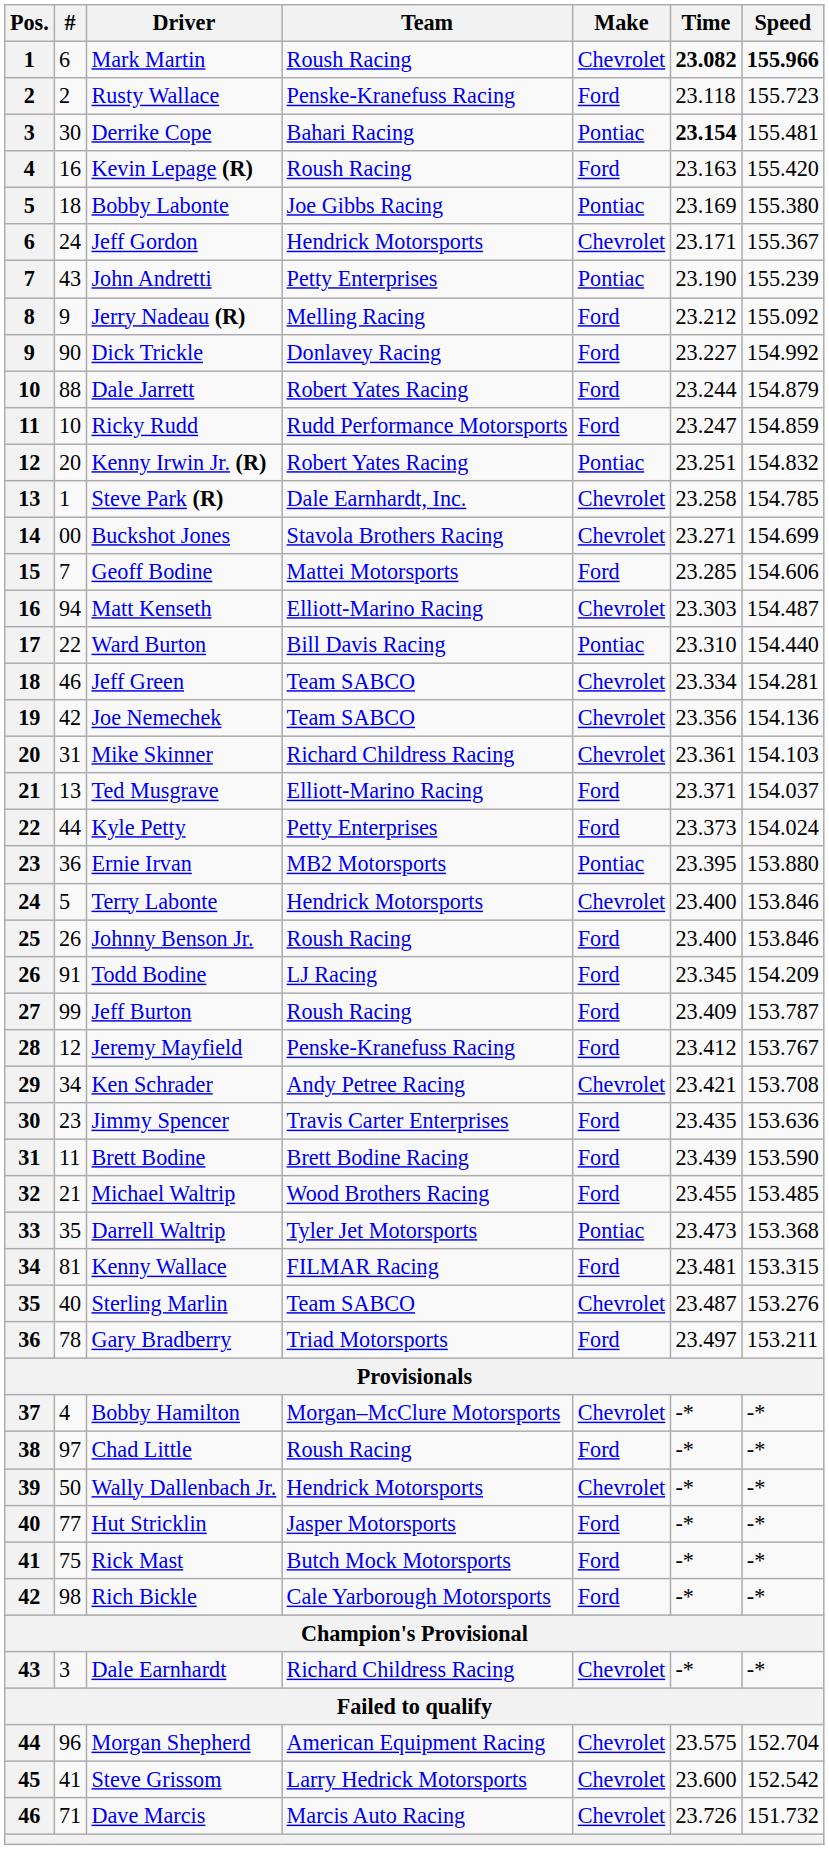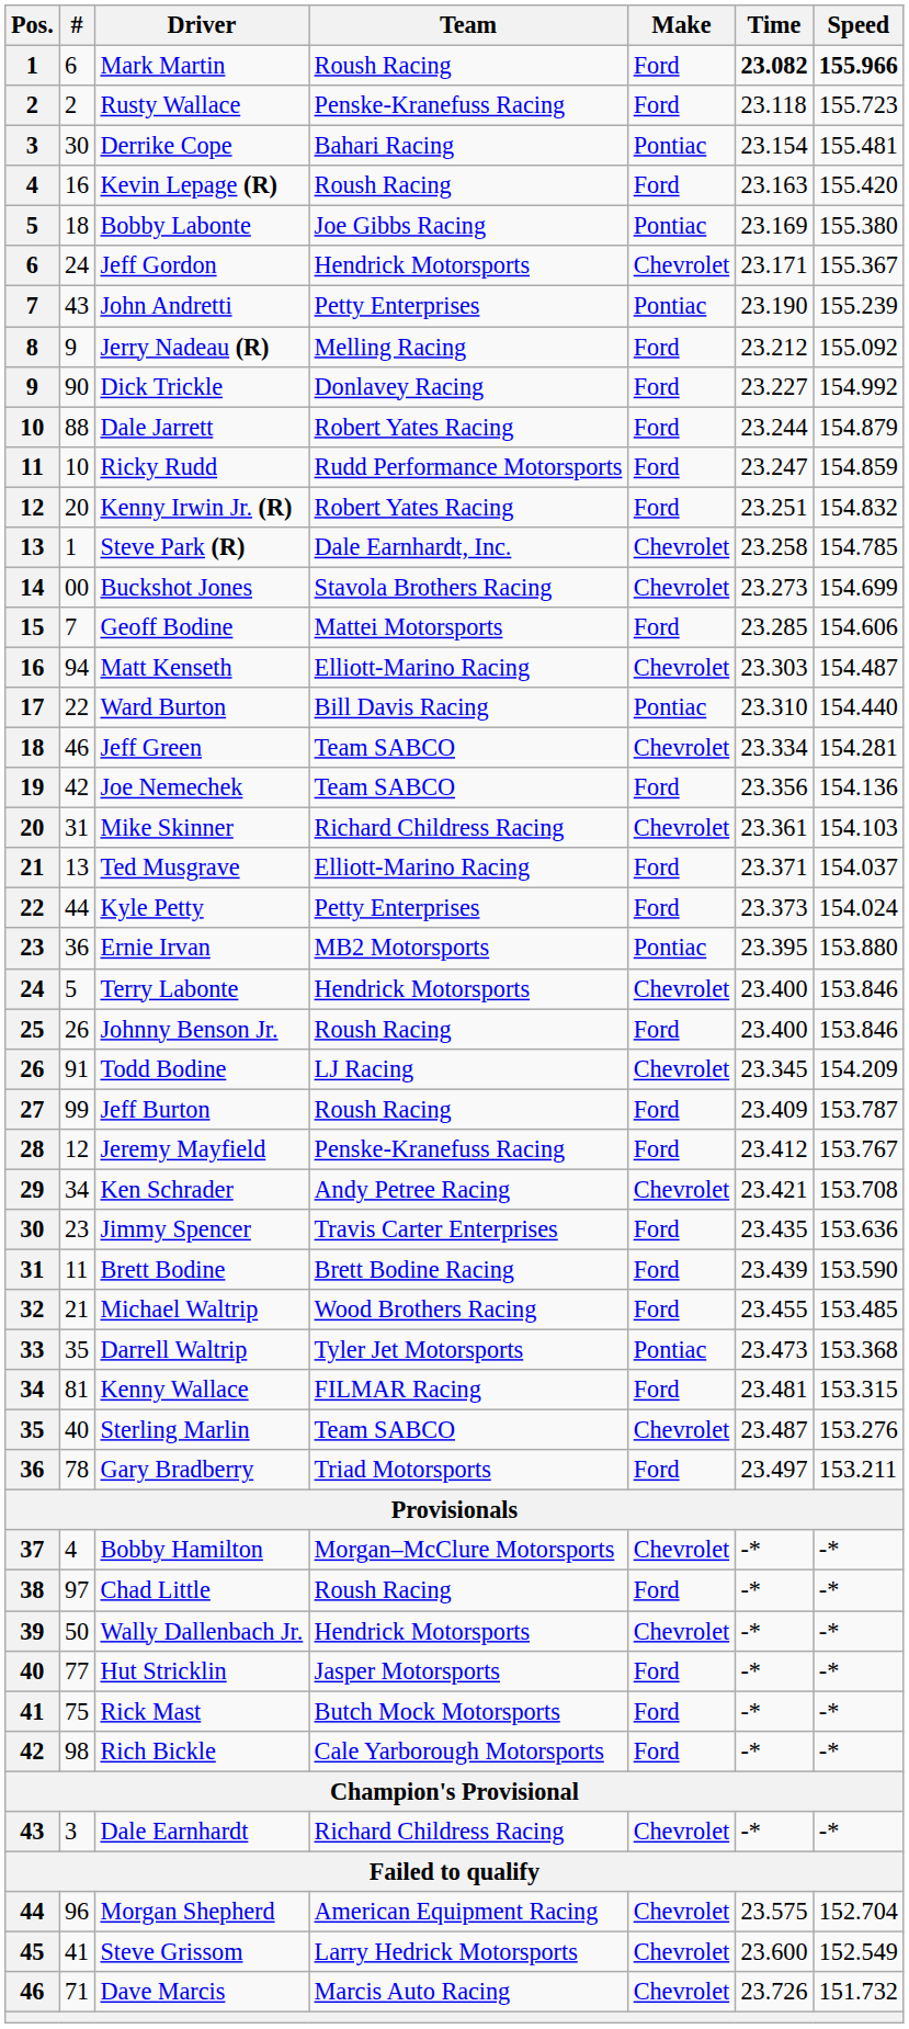 <table class="wikitable" style="font-size:95%">
 <tr>
 <th>Pos.</th>
 <th>#</th>
 <th>Driver</th>
 <th>Team</th>
 <th>Make</th>
 <th>Time</th>
 <th>Speed</th>
 </tr>
 <tr>
 <th>1</th>
 <td>6</td>
 <td><a href='#'>Mark Martin</a></td>
 <td><a href='#'>Roush Racing</a></td>
-<td><a href='#'>Chevrolet</a></td>
+<td><a href='#'>Ford</a></td>
 <td><strong>23.082</strong></td>
 <td><strong>155.966</strong></td>
 </tr>
 <tr>
 <th>2</th>
 <td>2</td>
 <td><a href='#'>Rusty Wallace</a></td>
 <td><a href='#'>Penske-Kranefuss Racing</a></td>
 <td><a href='#'>Ford</a></td>
 <td>23.118</td>
 <td>155.723</td>
 </tr>
 <tr>
 <th>3</th>
 <td>30</td>
 <td><a href='#'>Derrike Cope</a></td>
 <td><a href='#'>Bahari Racing</a></td>
 <td><a href='#'>Pontiac</a></td>
-<td><strong>23.154</strong></td>
+<td>23.154</td>
 <td>155.481</td>
 </tr>
 <tr>
 <th>4</th>
 <td>16</td>
 <td><a href='#'>Kevin Lepage</a> <strong>(R)</strong></td>
 <td><a href='#'>Roush Racing</a></td>
 <td><a href='#'>Ford</a></td>
 <td>23.163</td>
 <td>155.420</td>
 </tr>
 <tr>
 <th>5</th>
 <td>18</td>
 <td><a href='#'>Bobby Labonte</a></td>
 <td><a href='#'>Joe Gibbs Racing</a></td>
 <td><a href='#'>Pontiac</a></td>
 <td>23.169</td>
 <td>155.380</td>
 </tr>
 <tr>
 <th>6</th>
 <td>24</td>
 <td><a href='#'>Jeff Gordon</a></td>
 <td><a href='#'>Hendrick Motorsports</a></td>
 <td><a href='#'>Chevrolet</a></td>
 <td>23.171</td>
 <td>155.367</td>
 </tr>
 <tr>
 <th>7</th>
 <td>43</td>
 <td><a href='#'>John Andretti</a></td>
 <td><a href='#'>Petty Enterprises</a></td>
 <td><a href='#'>Pontiac</a></td>
 <td>23.190</td>
 <td>155.239</td>
 </tr>
 <tr>
 <th>8</th>
 <td>9</td>
 <td><a href='#'>Jerry Nadeau</a> <strong>(R)</strong></td>
 <td><a href='#'>Melling Racing</a></td>
 <td><a href='#'>Ford</a></td>
 <td>23.212</td>
 <td>155.092</td>
 </tr>
 <tr>
 <th>9</th>
 <td>90</td>
 <td><a href='#'>Dick Trickle</a></td>
 <td><a href='#'>Donlavey Racing</a></td>
 <td><a href='#'>Ford</a></td>
 <td>23.227</td>
 <td>154.992</td>
 </tr>
 <tr>
 <th>10</th>
 <td>88</td>
 <td><a href='#'>Dale Jarrett</a></td>
 <td><a href='#'>Robert Yates Racing</a></td>
 <td><a href='#'>Ford</a></td>
 <td>23.244</td>
 <td>154.879</td>
 </tr>
 <tr>
 <th>11</th>
 <td>10</td>
 <td><a href='#'>Ricky Rudd</a></td>
 <td><a href='#'>Rudd Performance Motorsports</a></td>
 <td><a href='#'>Ford</a></td>
 <td>23.247</td>
 <td>154.859</td>
 </tr>
 <tr>
 <th>12</th>
 <td>20</td>
 <td><a href='#'>Kenny Irwin Jr.</a> <strong>(R)</strong></td>
 <td><a href='#'>Robert Yates Racing</a></td>
-<td><a href='#'>Pontiac</a></td>
+<td><a href='#'>Ford</a></td>
 <td>23.251</td>
 <td>154.832</td>
 </tr>
 <tr>
 <th>13</th>
 <td>1</td>
 <td><a href='#'>Steve Park</a> <strong>(R)</strong></td>
 <td><a href='#'>Dale Earnhardt, Inc.</a></td>
 <td><a href='#'>Chevrolet</a></td>
 <td>23.258</td>
 <td>154.785</td>
 </tr>
 <tr>
 <th>14</th>
 <td>00</td>
 <td><a href='#'>Buckshot Jones</a></td>
 <td><a href='#'>Stavola Brothers Racing</a></td>
 <td><a href='#'>Chevrolet</a></td>
-<td>23.271</td>
+<td>23.273</td>
 <td>154.699</td>
 </tr>
 <tr>
 <th>15</th>
 <td>7</td>
 <td><a href='#'>Geoff Bodine</a></td>
 <td><a href='#'>Mattei Motorsports</a></td>
 <td><a href='#'>Ford</a></td>
 <td>23.285</td>
 <td>154.606</td>
 </tr>
 <tr>
 <th>16</th>
 <td>94</td>
 <td><a href='#'>Matt Kenseth</a></td>
 <td><a href='#'>Elliott-Marino Racing</a></td>
 <td><a href='#'>Chevrolet</a></td>
 <td>23.303</td>
 <td>154.487</td>
 </tr>
 <tr>
 <th>17</th>
 <td>22</td>
 <td><a href='#'>Ward Burton</a></td>
 <td><a href='#'>Bill Davis Racing</a></td>
 <td><a href='#'>Pontiac</a></td>
 <td>23.310</td>
 <td>154.440</td>
 </tr>
 <tr>
 <th>18</th>
 <td>46</td>
 <td><a href='#'>Jeff Green</a></td>
 <td><a href='#'>Team SABCO</a></td>
 <td><a href='#'>Chevrolet</a></td>
 <td>23.334</td>
 <td>154.281</td>
 </tr>
 <tr>
 <th>19</th>
 <td>42</td>
 <td><a href='#'>Joe Nemechek</a></td>
 <td><a href='#'>Team SABCO</a></td>
-<td><a href='#'>Chevrolet</a></td>
+<td><a href='#'>Ford</a></td>
 <td>23.356</td>
 <td>154.136</td>
 </tr>
 <tr>
 <th>20</th>
 <td>31</td>
 <td><a href='#'>Mike Skinner</a></td>
 <td><a href='#'>Richard Childress Racing</a></td>
 <td><a href='#'>Chevrolet</a></td>
 <td>23.361</td>
 <td>154.103</td>
 </tr>
 <tr>
 <th>21</th>
 <td>13</td>
 <td><a href='#'>Ted Musgrave</a></td>
 <td><a href='#'>Elliott-Marino Racing</a></td>
 <td><a href='#'>Ford</a></td>
 <td>23.371</td>
 <td>154.037</td>
 </tr>
 <tr>
 <th>22</th>
 <td>44</td>
 <td><a href='#'>Kyle Petty</a></td>
 <td><a href='#'>Petty Enterprises</a></td>
 <td><a href='#'>Ford</a></td>
 <td>23.373</td>
 <td>154.024</td>
 </tr>
 <tr>
 <th>23</th>
 <td>36</td>
 <td><a href='#'>Ernie Irvan</a></td>
 <td><a href='#'>MB2 Motorsports</a></td>
 <td><a href='#'>Pontiac</a></td>
 <td>23.395</td>
 <td>153.880</td>
 </tr>
 <tr>
 <th>24</th>
 <td>5</td>
 <td><a href='#'>Terry Labonte</a></td>
 <td><a href='#'>Hendrick Motorsports</a></td>
 <td><a href='#'>Chevrolet</a></td>
 <td>23.400</td>
 <td>153.846</td>
 </tr>
 <tr>
 <th>25</th>
 <td>26</td>
 <td><a href='#'>Johnny Benson Jr.</a></td>
 <td><a href='#'>Roush Racing</a></td>
 <td><a href='#'>Ford</a></td>
 <td>23.400</td>
 <td>153.846</td>
 </tr>
 <tr>
 <th>26</th>
 <td>91</td>
 <td><a href='#'>Todd Bodine</a></td>
 <td><a href='#'>LJ Racing</a></td>
-<td><a href='#'>Ford</a></td>
+<td><a href='#'>Chevrolet</a></td>
 <td>23.345</td>
 <td>154.209</td>
 </tr>
 <tr>
 <th>27</th>
 <td>99</td>
 <td><a href='#'>Jeff Burton</a></td>
 <td><a href='#'>Roush Racing</a></td>
 <td><a href='#'>Ford</a></td>
 <td>23.409</td>
 <td>153.787</td>
 </tr>
 <tr>
 <th>28</th>
 <td>12</td>
 <td><a href='#'>Jeremy Mayfield</a></td>
 <td><a href='#'>Penske-Kranefuss Racing</a></td>
 <td><a href='#'>Ford</a></td>
 <td>23.412</td>
 <td>153.767</td>
 </tr>
 <tr>
 <th>29</th>
 <td>34</td>
 <td><a href='#'>Ken Schrader</a></td>
 <td><a href='#'>Andy Petree Racing</a></td>
 <td><a href='#'>Chevrolet</a></td>
 <td>23.421</td>
 <td>153.708</td>
 </tr>
 <tr>
 <th>30</th>
 <td>23</td>
 <td><a href='#'>Jimmy Spencer</a></td>
 <td><a href='#'>Travis Carter Enterprises</a></td>
 <td><a href='#'>Ford</a></td>
 <td>23.435</td>
 <td>153.636</td>
 </tr>
 <tr>
 <th>31</th>
 <td>11</td>
 <td><a href='#'>Brett Bodine</a></td>
 <td><a href='#'>Brett Bodine Racing</a></td>
 <td><a href='#'>Ford</a></td>
 <td>23.439</td>
 <td>153.590</td>
 </tr>
 <tr>
 <th>32</th>
 <td>21</td>
 <td><a href='#'>Michael Waltrip</a></td>
 <td><a href='#'>Wood Brothers Racing</a></td>
 <td><a href='#'>Ford</a></td>
 <td>23.455</td>
 <td>153.485</td>
 </tr>
 <tr>
 <th>33</th>
 <td>35</td>
 <td><a href='#'>Darrell Waltrip</a></td>
 <td><a href='#'>Tyler Jet Motorsports</a></td>
 <td><a href='#'>Pontiac</a></td>
 <td>23.473</td>
 <td>153.368</td>
 </tr>
 <tr>
 <th>34</th>
 <td>81</td>
 <td><a href='#'>Kenny Wallace</a></td>
 <td><a href='#'>FILMAR Racing</a></td>
 <td><a href='#'>Ford</a></td>
 <td>23.481</td>
 <td>153.315</td>
 </tr>
 <tr>
 <th>35</th>
 <td>40</td>
 <td><a href='#'>Sterling Marlin</a></td>
 <td><a href='#'>Team SABCO</a></td>
 <td><a href='#'>Chevrolet</a></td>
 <td>23.487</td>
 <td>153.276</td>
 </tr>
 <tr>
 <th>36</th>
 <td>78</td>
 <td><a href='#'>Gary Bradberry</a></td>
 <td><a href='#'>Triad Motorsports</a></td>
 <td><a href='#'>Ford</a></td>
 <td>23.497</td>
 <td>153.211</td>
 </tr>
 <tr>
 <th colspan="7">Provisionals</th>
 </tr>
 <tr>
 <th>37</th>
 <td>4</td>
 <td><a href='#'>Bobby Hamilton</a></td>
 <td><a href='#'>Morgan–McClure Motorsports</a></td>
 <td><a href='#'>Chevrolet</a></td>
 <td>-*</td>
 <td>-*</td>
 </tr>
 <tr>
 <th>38</th>
 <td>97</td>
 <td><a href='#'>Chad Little</a></td>
 <td><a href='#'>Roush Racing</a></td>
 <td><a href='#'>Ford</a></td>
 <td>-*</td>
 <td>-*</td>
 </tr>
 <tr>
 <th>39</th>
 <td>50</td>
 <td><a href='#'>Wally Dallenbach Jr.</a></td>
 <td><a href='#'>Hendrick Motorsports</a></td>
 <td><a href='#'>Chevrolet</a></td>
 <td>-*</td>
 <td>-*</td>
 </tr>
 <tr>
 <th>40</th>
 <td>77</td>
 <td><a href='#'>Hut Stricklin</a></td>
 <td><a href='#'>Jasper Motorsports</a></td>
 <td><a href='#'>Ford</a></td>
 <td>-*</td>
 <td>-*</td>
 </tr>
 <tr>
 <th>41</th>
 <td>75</td>
 <td><a href='#'>Rick Mast</a></td>
 <td><a href='#'>Butch Mock Motorsports</a></td>
 <td><a href='#'>Ford</a></td>
 <td>-*</td>
 <td>-*</td>
 </tr>
 <tr>
 <th>42</th>
 <td>98</td>
 <td><a href='#'>Rich Bickle</a></td>
 <td><a href='#'>Cale Yarborough Motorsports</a></td>
 <td><a href='#'>Ford</a></td>
 <td>-*</td>
 <td>-*</td>
 </tr>
 <tr>
 <th colspan="7">Champion's Provisional</th>
 </tr>
 <tr>
 <th>43</th>
 <td>3</td>
 <td><a href='#'>Dale Earnhardt</a></td>
 <td><a href='#'>Richard Childress Racing</a></td>
 <td><a href='#'>Chevrolet</a></td>
 <td>-*</td>
 <td>-*</td>
 </tr>
 <tr>
 <th colspan="7">Failed to qualify</th>
 </tr>
 <tr>
 <th>44</th>
 <td>96</td>
 <td><a href='#'>Morgan Shepherd</a></td>
 <td><a href='#'>American Equipment Racing</a></td>
 <td><a href='#'>Chevrolet</a></td>
 <td>23.575</td>
 <td>152.704</td>
 </tr>
 <tr>
 <th>45</th>
 <td>41</td>
 <td><a href='#'>Steve Grissom</a></td>
 <td><a href='#'>Larry Hedrick Motorsports</a></td>
 <td><a href='#'>Chevrolet</a></td>
 <td>23.600</td>
-<td>152.542</td>
+<td>152.549</td>
 </tr>
 <tr>
 <th>46</th>
 <td>71</td>
 <td><a href='#'>Dave Marcis</a></td>
 <td><a href='#'>Marcis Auto Racing</a></td>
 <td><a href='#'>Chevrolet</a></td>
 <td>23.726</td>
 <td>151.732</td>
 </tr>
 <tr>
 <th colspan="7"></th>
 </tr>
 </table>
